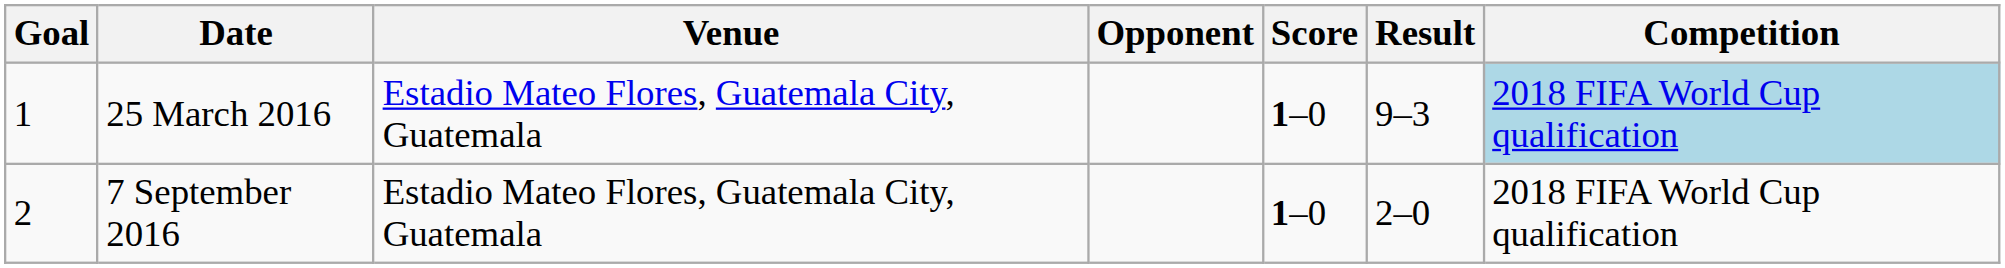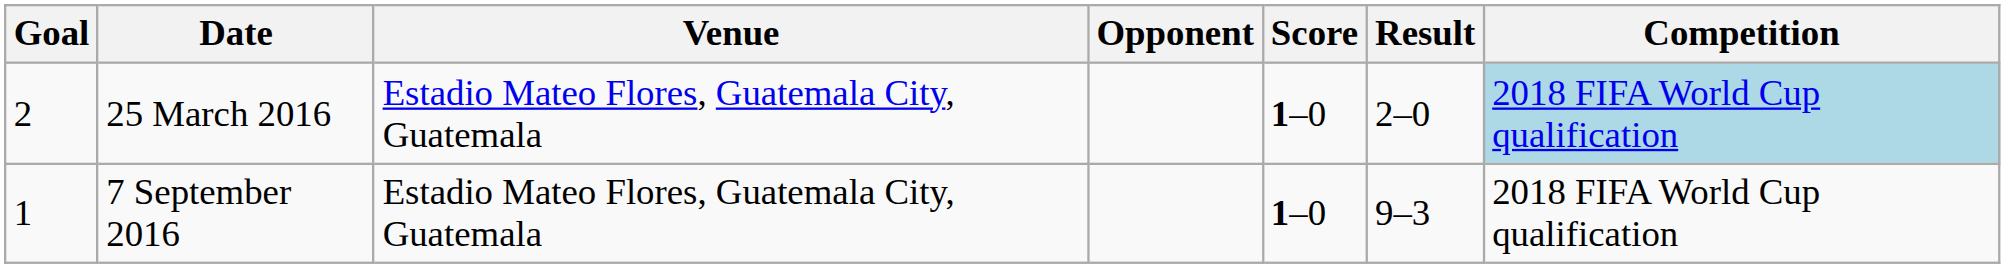 <table class="wikitable plainrowheaders sortable">
 <tr>
 <th>Goal</th>
 <th>Date</th>
 <th>Venue</th>
 <th>Opponent</th>
 <th>Score</th>
 <th>Result</th>
 <th>Competition</th>
 </tr>
 <tr>
-<td>1</td>
+<td>2</td>
 <td>25 March 2016</td>
 <td><a href='#'>Estadio Mateo Flores</a>, <a href='#'>Guatemala City</a>, Guatemala</td>
 <td></td>
 <td><strong>1</strong>–0</td>
-<td>9–3</td>
+<td>2–0</td>
 <td style="background: lightblue;"><a href='#'>2018 FIFA World Cup qualification</a></td>
 </tr>
 <tr>
-<td>2</td>
+<td>1</td>
 <td>7 September 2016</td>
 <td>Estadio Mateo Flores, Guatemala City, Guatemala</td>
 <td></td>
 <td><strong>1</strong>–0</td>
-<td>2–0</td>
+<td>9–3</td>
 <td>2018 FIFA World Cup qualification</td>
 </tr>
 </table>
